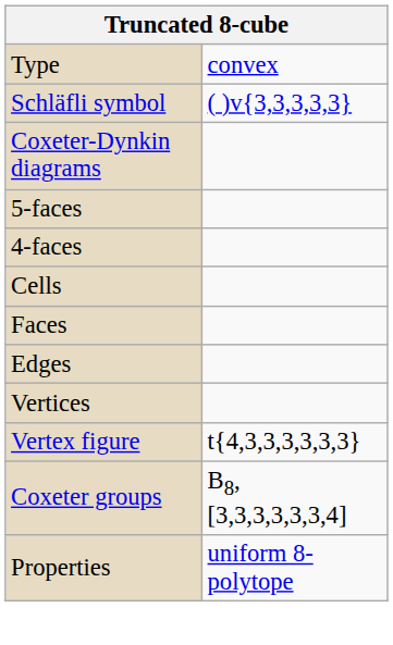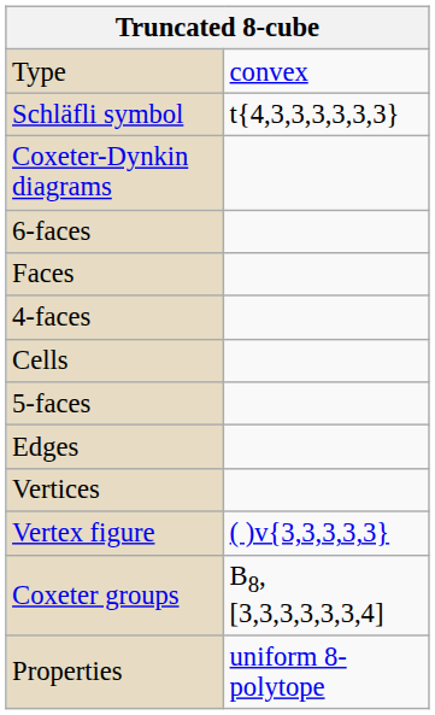 <table class="wikitable" align="right" style="margin-left:10px" width="250">
 <tr>
 <th bgcolor=#e7dcc3 colspan=2>Truncated 8-cube</th>
 </tr>
 <tr>
 <td bgcolor=#e7dcc3>Type</td>
 <td><a href='#'>convex</a></td>
 </tr>
 <tr>
 <td bgcolor=#e7dcc3><a href='#'>Schläfli symbol</a></td>
-<td><a href='#'>( )v{3,3,3,3,3}</a></td>
+<td>t{4,3,3,3,3,3,3}</td>
 </tr>
 <tr>
 <td bgcolor=#e7dcc3><a href='#'>Coxeter-Dynkin diagrams</a></td>
 <td></td>
 </tr>
 <tr>
-<td bgcolor=#e7dcc3>5-faces</td>
+<td bgcolor=#e7dcc3>6-faces</td>
+<td></td>
+</tr>
+<tr>
+<td bgcolor=#e7dcc3>Faces</td>
 <td></td>
 </tr>
 <tr>
 <td bgcolor=#e7dcc3>4-faces</td>
 <td></td>
 </tr>
 <tr>
 <td bgcolor=#e7dcc3>Cells</td>
 <td></td>
 </tr>
 <tr>
-<td bgcolor=#e7dcc3>Faces</td>
+<td bgcolor=#e7dcc3>5-faces</td>
 <td></td>
 </tr>
 <tr>
 <td bgcolor=#e7dcc3>Edges</td>
 <td></td>
 </tr>
 <tr>
 <td bgcolor=#e7dcc3>Vertices</td>
 <td></td>
 </tr>
 <tr>
 <td bgcolor=#e7dcc3><a href='#'>Vertex figure</a></td>
-<td>t{4,3,3,3,3,3,3}</td>
+<td><a href='#'>( )v{3,3,3,3,3}</a></td>
 </tr>
 <tr>
 <td bgcolor=#e7dcc3><a href='#'>Coxeter groups</a></td>
 <td>B<sub>8</sub>, [3,3,3,3,3,3,4]</td>
 </tr>
 <tr>
 <td bgcolor=#e7dcc3>Properties</td>
 <td><a href='#'>uniform 8-polytope</a></td>
 </tr>
 </table>
